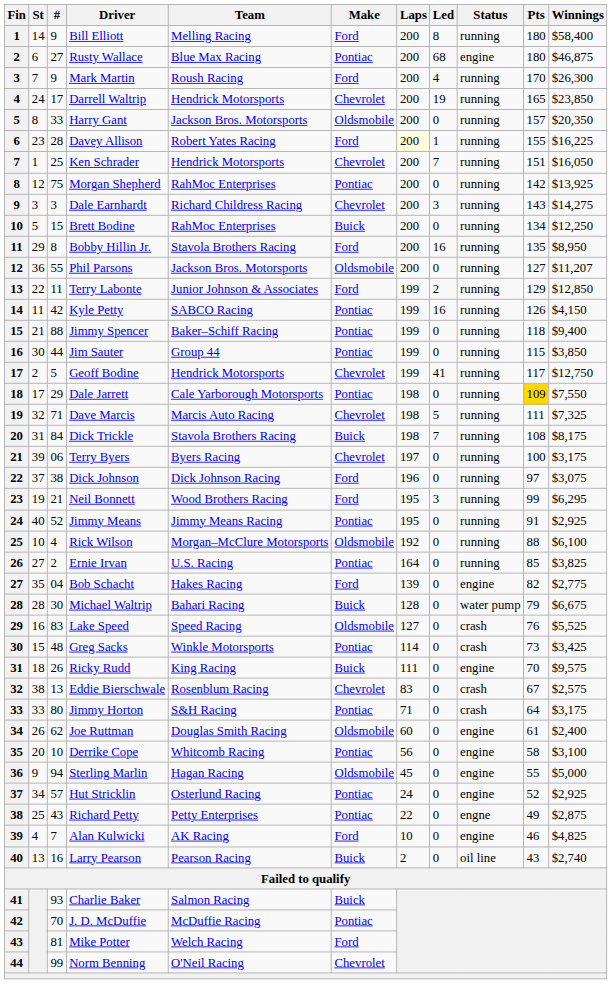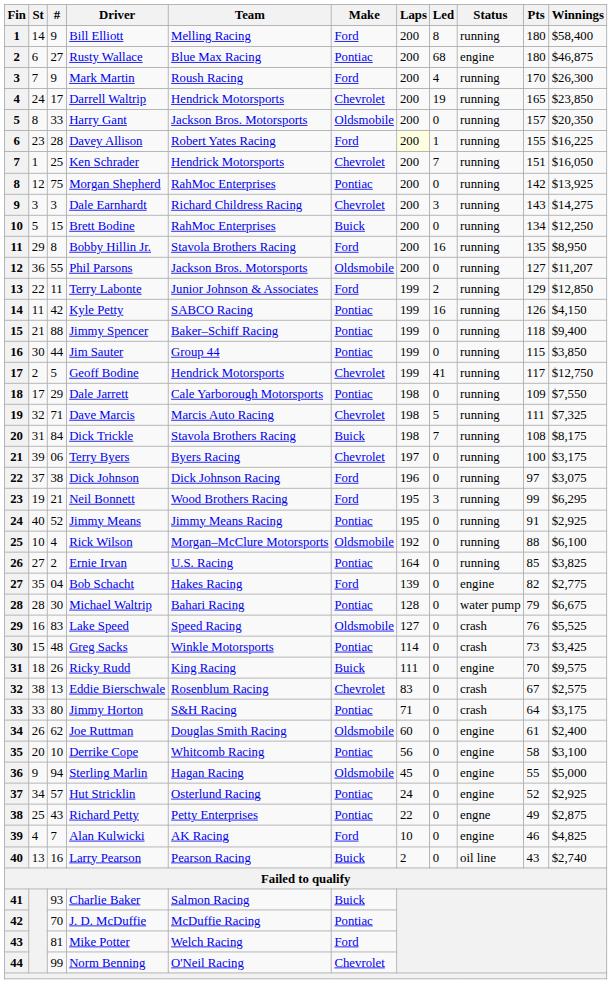 <table class="wikitable" style="font-size:95%">
 <tr>
 <th>Fin</th>
 <th>St</th>
 <th>#</th>
 <th>Driver</th>
 <th>Team</th>
 <th>Make</th>
 <th>Laps</th>
 <th>Led</th>
 <th>Status</th>
 <th>Pts</th>
 <th>Winnings</th>
 </tr>
 <tr>
 <th>1</th>
 <td>14</td>
 <td>9</td>
 <td><a href='#'>Bill Elliott</a></td>
 <td><a href='#'>Melling Racing</a></td>
 <td><a href='#'>Ford</a></td>
 <td>200</td>
 <td>8</td>
 <td>running</td>
 <td>180</td>
 <td>$58,400</td>
 </tr>
 <tr>
 <th>2</th>
 <td>6</td>
 <td>27</td>
 <td><a href='#'>Rusty Wallace</a></td>
 <td><a href='#'>Blue Max Racing</a></td>
 <td><a href='#'>Pontiac</a></td>
 <td>200</td>
 <td>68</td>
 <td>engine</td>
 <td>180</td>
 <td>$46,875</td>
 </tr>
 <tr>
 <th>3</th>
 <td>7</td>
 <td>9</td>
 <td><a href='#'>Mark Martin</a></td>
 <td><a href='#'>Roush Racing</a></td>
 <td><a href='#'>Ford</a></td>
 <td>200</td>
 <td>4</td>
 <td>running</td>
 <td>170</td>
 <td>$26,300</td>
 </tr>
 <tr>
 <th>4</th>
 <td>24</td>
 <td>17</td>
 <td><a href='#'>Darrell Waltrip</a></td>
 <td><a href='#'>Hendrick Motorsports</a></td>
 <td><a href='#'>Chevrolet</a></td>
 <td>200</td>
 <td>19</td>
 <td>running</td>
 <td>165</td>
 <td>$23,850</td>
 </tr>
 <tr>
 <th>5</th>
 <td>8</td>
 <td>33</td>
 <td><a href='#'>Harry Gant</a></td>
 <td><a href='#'>Jackson Bros. Motorsports</a></td>
 <td><a href='#'>Oldsmobile</a></td>
 <td>200</td>
 <td>0</td>
 <td>running</td>
 <td>157</td>
 <td>$20,350</td>
 </tr>
 <tr>
 <th>6</th>
 <td>23</td>
 <td>28</td>
 <td><a href='#'>Davey Allison</a></td>
 <td><a href='#'>Robert Yates Racing</a></td>
 <td><a href='#'>Ford</a></td>
 <td style="background: lightyellow;">200</td>
 <td>1</td>
 <td>running</td>
 <td>155</td>
 <td>$16,225</td>
 </tr>
 <tr>
 <th>7</th>
 <td>1</td>
 <td>25</td>
 <td><a href='#'>Ken Schrader</a></td>
 <td><a href='#'>Hendrick Motorsports</a></td>
 <td><a href='#'>Chevrolet</a></td>
 <td>200</td>
 <td>7</td>
 <td>running</td>
 <td>151</td>
 <td>$16,050</td>
 </tr>
 <tr>
 <th>8</th>
 <td>12</td>
 <td>75</td>
 <td><a href='#'>Morgan Shepherd</a></td>
 <td><a href='#'>RahMoc Enterprises</a></td>
 <td><a href='#'>Pontiac</a></td>
 <td>200</td>
 <td>0</td>
 <td>running</td>
 <td>142</td>
 <td>$13,925</td>
 </tr>
 <tr>
 <th>9</th>
 <td>3</td>
 <td>3</td>
 <td><a href='#'>Dale Earnhardt</a></td>
 <td><a href='#'>Richard Childress Racing</a></td>
 <td><a href='#'>Chevrolet</a></td>
 <td>200</td>
 <td>3</td>
 <td>running</td>
 <td>143</td>
 <td>$14,275</td>
 </tr>
 <tr>
 <th>10</th>
 <td>5</td>
 <td>15</td>
 <td><a href='#'>Brett Bodine</a></td>
 <td><a href='#'>RahMoc Enterprises</a></td>
 <td><a href='#'>Buick</a></td>
 <td>200</td>
 <td>0</td>
 <td>running</td>
 <td>134</td>
 <td>$12,250</td>
 </tr>
 <tr>
 <th>11</th>
 <td>29</td>
 <td>8</td>
 <td><a href='#'>Bobby Hillin Jr.</a></td>
 <td><a href='#'>Stavola Brothers Racing</a></td>
 <td><a href='#'>Ford</a></td>
 <td>200</td>
 <td>16</td>
 <td>running</td>
 <td>135</td>
 <td>$8,950</td>
 </tr>
 <tr>
 <th>12</th>
 <td>36</td>
 <td>55</td>
 <td><a href='#'>Phil Parsons</a></td>
 <td><a href='#'>Jackson Bros. Motorsports</a></td>
 <td><a href='#'>Oldsmobile</a></td>
 <td>200</td>
 <td>0</td>
 <td>running</td>
 <td>127</td>
 <td>$11,207</td>
 </tr>
 <tr>
 <th>13</th>
 <td>22</td>
 <td>11</td>
 <td><a href='#'>Terry Labonte</a></td>
 <td><a href='#'>Junior Johnson & Associates</a></td>
 <td><a href='#'>Ford</a></td>
 <td>199</td>
 <td>2</td>
 <td>running</td>
 <td>129</td>
 <td>$12,850</td>
 </tr>
 <tr>
 <th>14</th>
 <td>11</td>
 <td>42</td>
 <td><a href='#'>Kyle Petty</a></td>
 <td><a href='#'>SABCO Racing</a></td>
 <td><a href='#'>Pontiac</a></td>
 <td>199</td>
 <td>16</td>
 <td>running</td>
 <td>126</td>
 <td>$4,150</td>
 </tr>
 <tr>
 <th>15</th>
 <td>21</td>
 <td>88</td>
 <td><a href='#'>Jimmy Spencer</a></td>
 <td><a href='#'>Baker–Schiff Racing</a></td>
 <td><a href='#'>Pontiac</a></td>
 <td>199</td>
 <td>0</td>
 <td>running</td>
 <td>118</td>
 <td>$9,400</td>
 </tr>
 <tr>
 <th>16</th>
 <td>30</td>
 <td>44</td>
 <td><a href='#'>Jim Sauter</a></td>
 <td><a href='#'>Group 44</a></td>
 <td><a href='#'>Pontiac</a></td>
 <td>199</td>
 <td>0</td>
 <td>running</td>
 <td>115</td>
 <td>$3,850</td>
 </tr>
 <tr>
 <th>17</th>
 <td>2</td>
 <td>5</td>
 <td><a href='#'>Geoff Bodine</a></td>
 <td><a href='#'>Hendrick Motorsports</a></td>
 <td><a href='#'>Chevrolet</a></td>
 <td>199</td>
 <td>41</td>
 <td>running</td>
 <td>117</td>
 <td>$12,750</td>
 </tr>
 <tr>
 <th>18</th>
 <td>17</td>
 <td>29</td>
 <td><a href='#'>Dale Jarrett</a></td>
 <td><a href='#'>Cale Yarborough Motorsports</a></td>
 <td><a href='#'>Pontiac</a></td>
 <td>198</td>
 <td>0</td>
 <td>running</td>
-<td style="background: gold;">109</td>
+<td>109</td>
 <td>$7,550</td>
 </tr>
 <tr>
 <th>19</th>
 <td>32</td>
 <td>71</td>
 <td><a href='#'>Dave Marcis</a></td>
 <td><a href='#'>Marcis Auto Racing</a></td>
 <td><a href='#'>Chevrolet</a></td>
 <td>198</td>
 <td>5</td>
 <td>running</td>
 <td>111</td>
 <td>$7,325</td>
 </tr>
 <tr>
 <th>20</th>
 <td>31</td>
 <td>84</td>
 <td><a href='#'>Dick Trickle</a></td>
 <td><a href='#'>Stavola Brothers Racing</a></td>
 <td><a href='#'>Buick</a></td>
 <td>198</td>
 <td>7</td>
 <td>running</td>
 <td>108</td>
 <td>$8,175</td>
 </tr>
 <tr>
 <th>21</th>
 <td>39</td>
 <td>06</td>
 <td><a href='#'>Terry Byers</a></td>
 <td><a href='#'>Byers Racing</a></td>
 <td><a href='#'>Chevrolet</a></td>
 <td>197</td>
 <td>0</td>
 <td>running</td>
 <td>100</td>
 <td>$3,175</td>
 </tr>
 <tr>
 <th>22</th>
 <td>37</td>
 <td>38</td>
 <td><a href='#'>Dick Johnson</a></td>
 <td><a href='#'>Dick Johnson Racing</a></td>
 <td><a href='#'>Ford</a></td>
 <td>196</td>
 <td>0</td>
 <td>running</td>
 <td>97</td>
 <td>$3,075</td>
 </tr>
 <tr>
 <th>23</th>
 <td>19</td>
 <td>21</td>
 <td><a href='#'>Neil Bonnett</a></td>
 <td><a href='#'>Wood Brothers Racing</a></td>
 <td><a href='#'>Ford</a></td>
 <td>195</td>
 <td>3</td>
 <td>running</td>
 <td>99</td>
 <td>$6,295</td>
 </tr>
 <tr>
 <th>24</th>
 <td>40</td>
 <td>52</td>
 <td><a href='#'>Jimmy Means</a></td>
 <td><a href='#'>Jimmy Means Racing</a></td>
 <td><a href='#'>Pontiac</a></td>
 <td>195</td>
 <td>0</td>
 <td>running</td>
 <td>91</td>
 <td>$2,925</td>
 </tr>
 <tr>
 <th>25</th>
 <td>10</td>
 <td>4</td>
 <td><a href='#'>Rick Wilson</a></td>
 <td><a href='#'>Morgan–McClure Motorsports</a></td>
 <td><a href='#'>Oldsmobile</a></td>
 <td>192</td>
 <td>0</td>
 <td>running</td>
 <td>88</td>
 <td>$6,100</td>
 </tr>
 <tr>
 <th>26</th>
 <td>27</td>
 <td>2</td>
 <td><a href='#'>Ernie Irvan</a></td>
 <td><a href='#'>U.S. Racing</a></td>
 <td><a href='#'>Pontiac</a></td>
 <td>164</td>
 <td>0</td>
 <td>running</td>
 <td>85</td>
 <td>$3,825</td>
 </tr>
 <tr>
 <th>27</th>
 <td>35</td>
 <td>04</td>
 <td><a href='#'>Bob Schacht</a></td>
 <td><a href='#'>Hakes Racing</a></td>
 <td><a href='#'>Ford</a></td>
 <td>139</td>
 <td>0</td>
 <td>engine</td>
 <td>82</td>
 <td>$2,775</td>
 </tr>
 <tr>
 <th>28</th>
 <td>28</td>
 <td>30</td>
 <td><a href='#'>Michael Waltrip</a></td>
 <td><a href='#'>Bahari Racing</a></td>
-<td><a href='#'>Buick</a></td>
+<td><a href='#'>Pontiac</a></td>
 <td>128</td>
 <td>0</td>
 <td>water pump</td>
 <td>79</td>
 <td>$6,675</td>
 </tr>
 <tr>
 <th>29</th>
 <td>16</td>
 <td>83</td>
 <td><a href='#'>Lake Speed</a></td>
 <td><a href='#'>Speed Racing</a></td>
 <td><a href='#'>Oldsmobile</a></td>
 <td>127</td>
 <td>0</td>
 <td>crash</td>
 <td>76</td>
 <td>$5,525</td>
 </tr>
 <tr>
 <th>30</th>
 <td>15</td>
 <td>48</td>
 <td><a href='#'>Greg Sacks</a></td>
 <td><a href='#'>Winkle Motorsports</a></td>
 <td><a href='#'>Pontiac</a></td>
 <td>114</td>
 <td>0</td>
 <td>crash</td>
 <td>73</td>
 <td>$3,425</td>
 </tr>
 <tr>
 <th>31</th>
 <td>18</td>
 <td>26</td>
 <td><a href='#'>Ricky Rudd</a></td>
 <td><a href='#'>King Racing</a></td>
 <td><a href='#'>Buick</a></td>
 <td>111</td>
 <td>0</td>
 <td>engine</td>
 <td>70</td>
 <td>$9,575</td>
 </tr>
 <tr>
 <th>32</th>
 <td>38</td>
 <td>13</td>
 <td><a href='#'>Eddie Bierschwale</a></td>
 <td><a href='#'>Rosenblum Racing</a></td>
 <td><a href='#'>Chevrolet</a></td>
 <td>83</td>
 <td>0</td>
 <td>crash</td>
 <td>67</td>
 <td>$2,575</td>
 </tr>
 <tr>
 <th>33</th>
 <td>33</td>
 <td>80</td>
 <td><a href='#'>Jimmy Horton</a></td>
 <td><a href='#'>S&H Racing</a></td>
 <td><a href='#'>Pontiac</a></td>
 <td>71</td>
 <td>0</td>
 <td>crash</td>
 <td>64</td>
 <td>$3,175</td>
 </tr>
 <tr>
 <th>34</th>
 <td>26</td>
 <td>62</td>
 <td><a href='#'>Joe Ruttman</a></td>
 <td><a href='#'>Douglas Smith Racing</a></td>
 <td><a href='#'>Oldsmobile</a></td>
 <td>60</td>
 <td>0</td>
 <td>engine</td>
 <td>61</td>
 <td>$2,400</td>
 </tr>
 <tr>
 <th>35</th>
 <td>20</td>
 <td>10</td>
 <td><a href='#'>Derrike Cope</a></td>
 <td><a href='#'>Whitcomb Racing</a></td>
 <td><a href='#'>Pontiac</a></td>
 <td>56</td>
 <td>0</td>
 <td>engine</td>
 <td>58</td>
 <td>$3,100</td>
 </tr>
 <tr>
 <th>36</th>
 <td>9</td>
 <td>94</td>
 <td><a href='#'>Sterling Marlin</a></td>
 <td><a href='#'>Hagan Racing</a></td>
 <td><a href='#'>Oldsmobile</a></td>
 <td>45</td>
 <td>0</td>
 <td>engine</td>
 <td>55</td>
 <td>$5,000</td>
 </tr>
 <tr>
 <th>37</th>
 <td>34</td>
 <td>57</td>
 <td><a href='#'>Hut Stricklin</a></td>
 <td><a href='#'>Osterlund Racing</a></td>
 <td><a href='#'>Pontiac</a></td>
 <td>24</td>
 <td>0</td>
 <td>engine</td>
 <td>52</td>
 <td>$2,925</td>
 </tr>
 <tr>
 <th>38</th>
 <td>25</td>
 <td>43</td>
 <td><a href='#'>Richard Petty</a></td>
 <td><a href='#'>Petty Enterprises</a></td>
 <td><a href='#'>Pontiac</a></td>
 <td>22</td>
 <td>0</td>
 <td>engne</td>
 <td>49</td>
 <td>$2,875</td>
 </tr>
 <tr>
 <th>39</th>
 <td>4</td>
 <td>7</td>
 <td><a href='#'>Alan Kulwicki</a></td>
 <td><a href='#'>AK Racing</a></td>
 <td><a href='#'>Ford</a></td>
 <td>10</td>
 <td>0</td>
 <td>engine</td>
 <td>46</td>
 <td>$4,825</td>
 </tr>
 <tr>
 <th>40</th>
 <td>13</td>
 <td>16</td>
 <td><a href='#'>Larry Pearson</a></td>
 <td><a href='#'>Pearson Racing</a></td>
 <td><a href='#'>Buick</a></td>
 <td>2</td>
 <td>0</td>
 <td>oil line</td>
 <td>43</td>
 <td>$2,740</td>
 </tr>
 <tr>
 <th colspan="11">Failed to qualify</th>
 </tr>
 <tr>
 <th>41</th>
 <th rowspan="4"></th>
 <td>93</td>
 <td><a href='#'>Charlie Baker</a></td>
 <td><a href='#'>Salmon Racing</a></td>
 <td><a href='#'>Buick</a></td>
 <th colspan="5" rowspan="4"></th>
 </tr>
 <tr>
 <th>42</th>
 <td>70</td>
 <td><a href='#'>J. D. McDuffie</a></td>
 <td><a href='#'>McDuffie Racing</a></td>
 <td><a href='#'>Pontiac</a></td>
 </tr>
 <tr>
 <th>43</th>
 <td>81</td>
 <td><a href='#'>Mike Potter</a></td>
 <td><a href='#'>Welch Racing</a></td>
 <td><a href='#'>Ford</a></td>
 </tr>
 <tr>
 <th>44</th>
 <td>99</td>
 <td><a href='#'>Norm Benning</a></td>
 <td><a href='#'>O'Neil Racing</a></td>
 <td><a href='#'>Chevrolet</a></td>
 </tr>
 <tr>
 <th colspan="11"></th>
 </tr>
 </table>
